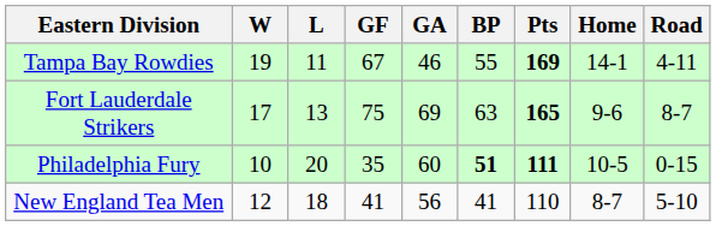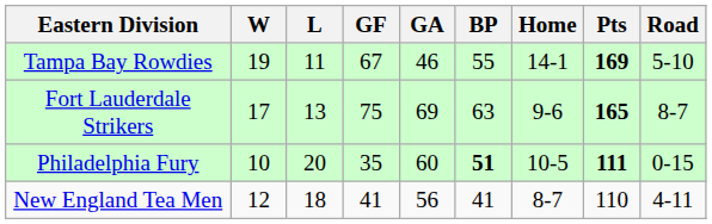 <table class="wikitable"  style="width:470px; font-size:95%; text-align:center;">
 <tr>
 <th style="width:30%;">Eastern Division</th>
 <th style="width:7.5%;">W</th>
 <th style="width:7.5%;">L</th>
 <th style="width:7.5%;">GF</th>
 <th style="width:7.5%;">GA</th>
 <th style="width:7.5%;">BP</th>
+<th style="width:7.5%;">Home</th>
 <th style="width:7.5%;">Pts</th>
-<th style="width:7.5%;">Home</th>
 <th style="width:7.5%;">Road</th>
 </tr>
 <tr style="background:#cfc;">
 <td><a href='#'>Tampa Bay Rowdies</a></td>
 <td>19</td>
 <td>11</td>
 <td>67</td>
 <td>46</td>
 <td>55</td>
+<td>14-1</td>
 <td><strong>169</strong></td>
-<td>14-1</td>
-<td>4-11</td>
+<td>5-10</td>
 </tr>
 <tr style="background:#cfc;">
 <td><a href='#'>Fort Lauderdale Strikers</a></td>
 <td>17</td>
 <td>13</td>
 <td>75</td>
 <td>69</td>
 <td>63</td>
+<td>9-6</td>
 <td><strong>165</strong></td>
-<td>9-6</td>
 <td>8-7</td>
 </tr>
 <tr style="background:#cfc;">
 <td><a href='#'>Philadelphia Fury</a></td>
 <td>10</td>
 <td>20</td>
 <td>35</td>
 <td>60</td>
 <td><strong>51</strong></td>
+<td>10-5</td>
 <td><strong>111</strong></td>
-<td>10-5</td>
 <td>0-15</td>
 </tr>
 <tr>
 <td><a href='#'>New England Tea Men</a></td>
 <td>12</td>
 <td>18</td>
 <td>41</td>
 <td>56</td>
 <td>41</td>
+<td>8-7</td>
 <td>110</td>
-<td>8-7</td>
-<td>5-10</td>
+<td>4-11</td>
 </tr>
 </table>
